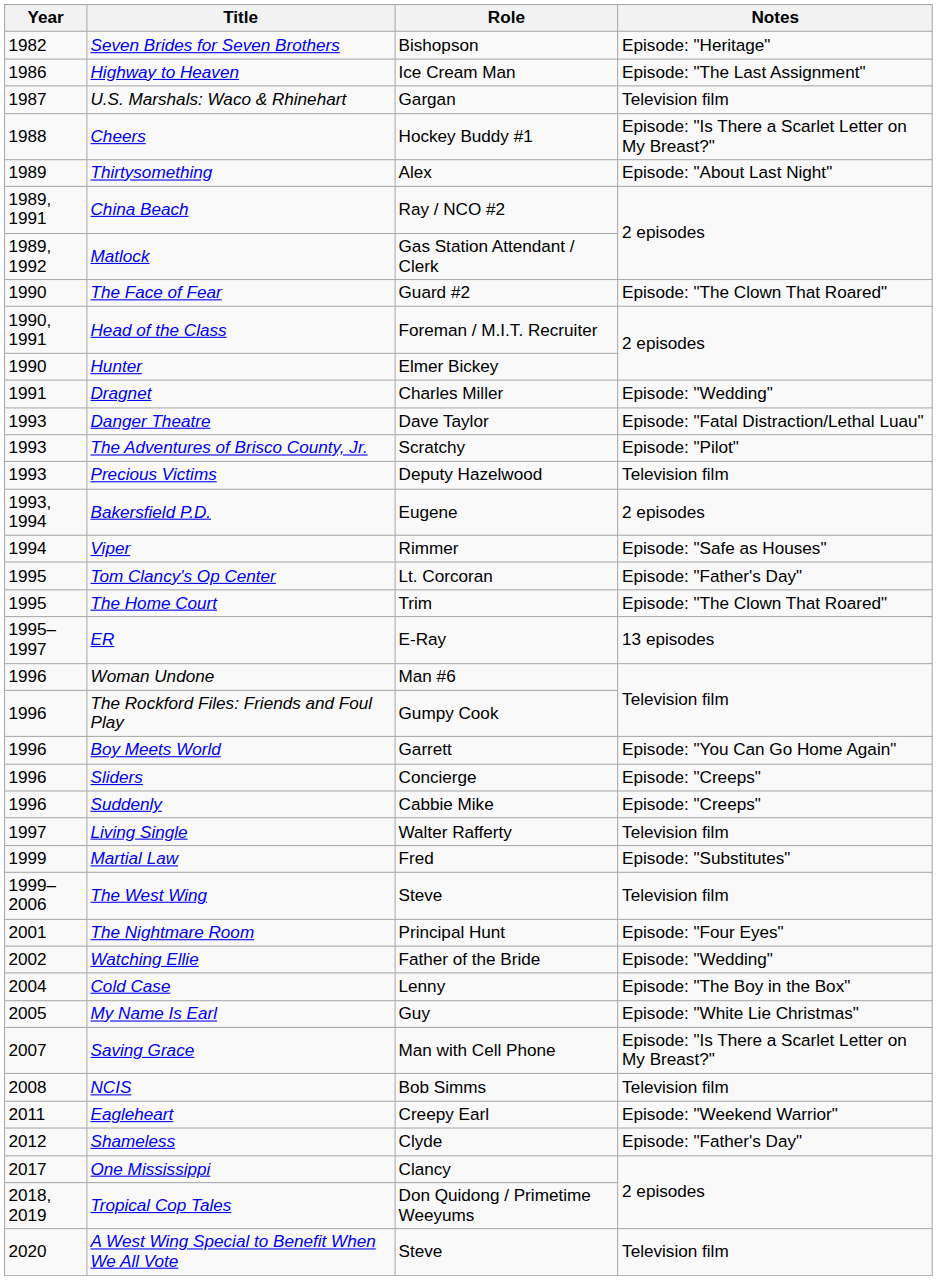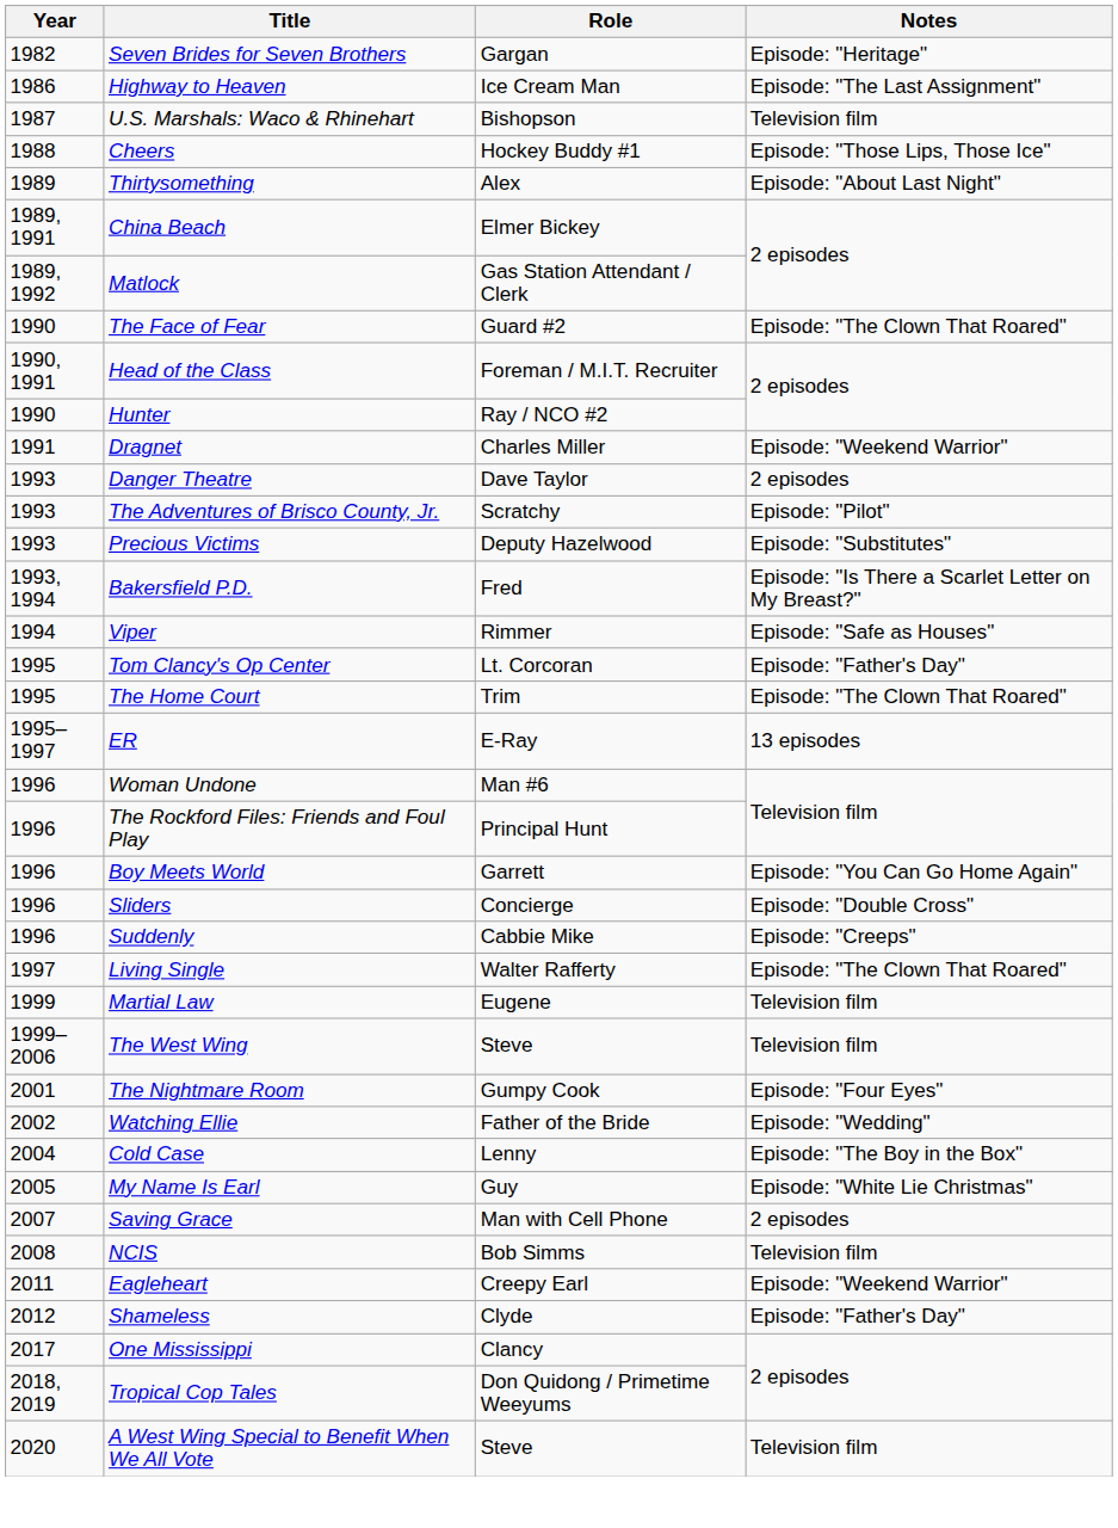 <table class="wikitable sortable">
 <tr>
 <th>Year</th>
 <th>Title</th>
 <th>Role</th>
 <th>Notes</th>
 </tr>
 <tr>
 <td>1982</td>
 <td><a href='#'><em>Seven Brides for Seven Brothers</em></a></td>
-<td>Bishopson</td>
+<td>Gargan</td>
 <td>Episode: "Heritage"</td>
 </tr>
 <tr>
 <td>1986</td>
 <td><em><a href='#'>Highway to Heaven</a></em></td>
 <td>Ice Cream Man</td>
 <td>Episode: "The Last Assignment"</td>
 </tr>
 <tr>
 <td>1987</td>
 <td><em>U.S. Marshals: Waco & Rhinehart</em></td>
-<td>Gargan</td>
+<td>Bishopson</td>
 <td>Television film</td>
 </tr>
 <tr>
 <td>1988</td>
 <td><em><a href='#'>Cheers</a></em></td>
 <td>Hockey Buddy #1</td>
-<td>Episode: "Is There a Scarlet Letter on My Breast?"</td>
+<td>Episode: "Those Lips, Those Ice"</td>
 </tr>
 <tr>
 <td>1989</td>
 <td><em><a href='#'>Thirtysomething</a></em></td>
 <td>Alex</td>
 <td>Episode: "About Last Night"</td>
 </tr>
 <tr>
 <td>1989, 1991</td>
 <td><em><a href='#'>China Beach</a></em></td>
-<td>Ray / NCO #2</td>
+<td>Elmer Bickey</td>
 <td rowspan="2">2 episodes</td>
 </tr>
 <tr>
 <td>1989, 1992</td>
 <td><a href='#'><em>Matlock</em></a></td>
 <td>Gas Station Attendant / Clerk</td>
 </tr>
 <tr>
 <td>1990</td>
 <td><a href='#'><em>The Face of Fear</em></a></td>
 <td>Guard #2</td>
 <td>Episode: "The Clown That Roared"</td>
 </tr>
 <tr>
 <td>1990, 1991</td>
 <td><em><a href='#'>Head of the Class</a></em></td>
 <td>Foreman / M.I.T. Recruiter</td>
 <td rowspan="2">2 episodes</td>
 </tr>
 <tr>
 <td>1990</td>
 <td><a href='#'><em>Hunter</em></a></td>
-<td>Elmer Bickey</td>
+<td>Ray / NCO #2</td>
 </tr>
 <tr>
 <td>1991</td>
 <td><a href='#'><em>Dragnet</em></a></td>
 <td>Charles Miller</td>
-<td>Episode: "Wedding"</td>
+<td>Episode: "Weekend Warrior"</td>
 </tr>
 <tr>
 <td>1993</td>
 <td><em><a href='#'>Danger Theatre</a></em></td>
 <td>Dave Taylor</td>
-<td>Episode: "Fatal Distraction/Lethal Luau"</td>
+<td>2 episodes</td>
 </tr>
 <tr>
 <td>1993</td>
 <td><em><a href='#'>The Adventures of Brisco County, Jr.</a></em></td>
 <td>Scratchy</td>
 <td>Episode: "Pilot"</td>
 </tr>
 <tr>
 <td>1993</td>
 <td><em><a href='#'>Precious Victims</a></em></td>
 <td>Deputy Hazelwood</td>
-<td>Television film</td>
+<td>Episode: "Substitutes"</td>
 </tr>
 <tr>
 <td>1993, 1994</td>
 <td><em><a href='#'>Bakersfield P.D.</a></em></td>
-<td>Eugene</td>
-<td>2 episodes</td>
+<td>Fred</td>
+<td>Episode: "Is There a Scarlet Letter on My Breast?"</td>
 </tr>
 <tr>
 <td>1994</td>
 <td><a href='#'><em>Viper</em></a></td>
 <td>Rimmer</td>
 <td>Episode: "Safe as Houses"</td>
 </tr>
 <tr>
 <td>1995</td>
 <td><a href='#'><em>Tom Clancy's Op Center</em></a></td>
 <td>Lt. Corcoran</td>
 <td>Episode: "Father's Day"</td>
 </tr>
 <tr>
 <td>1995</td>
 <td><em><a href='#'>The Home Court</a></em></td>
 <td>Trim</td>
 <td>Episode: "The Clown That Roared"</td>
 </tr>
 <tr>
 <td>1995–1997</td>
 <td><a href='#'><em>ER</em></a></td>
 <td>E-Ray</td>
 <td>13 episodes</td>
 </tr>
 <tr>
 <td>1996</td>
 <td><em>Woman Undone</em></td>
 <td>Man #6</td>
 <td rowspan="2">Television film</td>
 </tr>
 <tr>
 <td>1996</td>
 <td><em>The Rockford Files: Friends and Foul Play</em></td>
-<td>Gumpy Cook</td>
+<td>Principal Hunt</td>
 </tr>
 <tr>
 <td>1996</td>
 <td><em><a href='#'>Boy Meets World</a></em></td>
 <td>Garrett</td>
 <td>Episode: "You Can Go Home Again"</td>
 </tr>
 <tr>
 <td>1996</td>
 <td><em><a href='#'>Sliders</a></em></td>
 <td>Concierge</td>
-<td>Episode: "Creeps"</td>
+<td>Episode: "Double Cross"</td>
 </tr>
 <tr>
 <td>1996</td>
 <td><a href='#'><em>Suddenly</em></a></td>
 <td>Cabbie Mike</td>
 <td>Episode: "Creeps"</td>
 </tr>
 <tr>
 <td>1997</td>
 <td><em><a href='#'>Living Single</a></em></td>
 <td>Walter Rafferty</td>
-<td>Television film</td>
+<td>Episode: "The Clown That Roared"</td>
 </tr>
 <tr>
 <td>1999</td>
 <td><a href='#'><em>Martial Law</em></a></td>
-<td>Fred</td>
-<td>Episode: "Substitutes"</td>
+<td>Eugene</td>
+<td>Television film</td>
 </tr>
 <tr>
 <td>1999–2006</td>
 <td><em><a href='#'>The West Wing</a></em></td>
 <td>Steve</td>
 <td>Television film</td>
 </tr>
 <tr>
 <td>2001</td>
 <td><em><a href='#'>The Nightmare Room</a></em></td>
-<td>Principal Hunt</td>
+<td>Gumpy Cook</td>
 <td>Episode: "Four Eyes"</td>
 </tr>
 <tr>
 <td>2002</td>
 <td><em><a href='#'>Watching Ellie</a></em></td>
 <td>Father of the Bride</td>
 <td>Episode: "Wedding"</td>
 </tr>
 <tr>
 <td>2004</td>
 <td><em><a href='#'>Cold Case</a></em></td>
 <td>Lenny</td>
 <td>Episode: "The Boy in the Box"</td>
 </tr>
 <tr>
 <td>2005</td>
 <td><em><a href='#'>My Name Is Earl</a></em></td>
 <td>Guy</td>
 <td>Episode: "White Lie Christmas"</td>
 </tr>
 <tr>
 <td>2007</td>
 <td><a href='#'><em>Saving Grace</em></a></td>
 <td>Man with Cell Phone</td>
-<td>Episode: "Is There a Scarlet Letter on My Breast?"</td>
+<td>2 episodes</td>
 </tr>
 <tr>
 <td>2008</td>
 <td><a href='#'><em>NCIS</em></a></td>
 <td>Bob Simms</td>
 <td>Television film</td>
 </tr>
 <tr>
 <td>2011</td>
 <td><a href='#'><em>Eagleheart</em></a></td>
 <td>Creepy Earl</td>
 <td>Episode: "Weekend Warrior"</td>
 </tr>
 <tr>
 <td>2012</td>
 <td><a href='#'><em>Shameless</em></a></td>
 <td>Clyde</td>
 <td>Episode: "Father's Day"</td>
 </tr>
 <tr>
 <td>2017</td>
 <td><a href='#'><em>One Mississippi</em></a></td>
 <td>Clancy</td>
 <td rowspan="2">2 episodes</td>
 </tr>
 <tr>
 <td>2018, 2019</td>
 <td><em><a href='#'>Tropical Cop Tales</a></em></td>
 <td>Don Quidong / Primetime Weeyums</td>
 </tr>
 <tr>
 <td>2020</td>
 <td><em><a href='#'>A West Wing Special to Benefit When We All Vote</a></em></td>
 <td>Steve</td>
 <td>Television film</td>
 </tr>
 </table>
